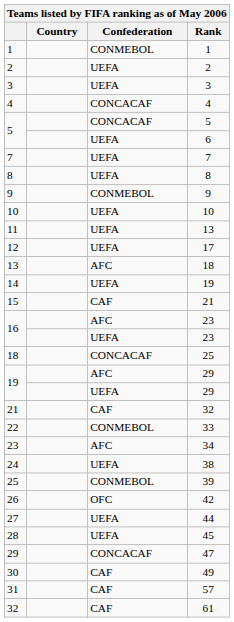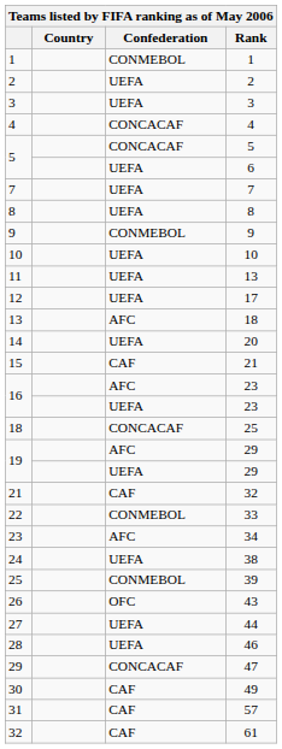 <table class="wikitable collapsible collapsed">
 <tr>
 <th colspan="4">Teams listed by FIFA ranking as of May 2006</th>
 </tr>
 <tr>
 <th></th>
 <th>Country</th>
 <th>Confederation</th>
 <th>Rank</th>
 </tr>
 <tr>
 <td>1</td>
 <td></td>
 <td>CONMEBOL</td>
 <td align=center>1</td>
 </tr>
 <tr>
 <td>2</td>
 <td></td>
 <td>UEFA</td>
 <td align=center>2</td>
 </tr>
 <tr>
 <td>3</td>
 <td></td>
 <td>UEFA</td>
 <td align=center>3</td>
 </tr>
 <tr>
 <td>4</td>
 <td></td>
 <td>CONCACAF</td>
 <td align=center>4</td>
 </tr>
 <tr>
 <td rowspan="2">5</td>
 <td></td>
 <td>CONCACAF</td>
 <td align=center>5</td>
 </tr>
 <tr>
 <td></td>
 <td>UEFA</td>
 <td align=center>6</td>
 </tr>
 <tr>
 <td>7</td>
 <td></td>
 <td>UEFA</td>
 <td align=center>7</td>
 </tr>
 <tr>
 <td>8</td>
 <td></td>
 <td>UEFA</td>
 <td align=center>8</td>
 </tr>
 <tr>
 <td>9</td>
 <td></td>
 <td>CONMEBOL</td>
 <td align=center>9</td>
 </tr>
 <tr>
 <td>10</td>
 <td></td>
 <td>UEFA</td>
 <td align=center>10</td>
 </tr>
 <tr>
 <td>11</td>
 <td></td>
 <td>UEFA</td>
 <td align=center>13</td>
 </tr>
 <tr>
 <td>12</td>
 <td></td>
 <td>UEFA</td>
 <td align=center>17</td>
 </tr>
 <tr>
 <td>13</td>
 <td></td>
 <td>AFC</td>
 <td align=center>18</td>
 </tr>
 <tr>
 <td>14</td>
 <td></td>
 <td>UEFA</td>
-<td align=center>19</td>
+<td align=center>20</td>
 </tr>
 <tr>
 <td>15</td>
 <td></td>
 <td>CAF</td>
 <td align=center>21</td>
 </tr>
 <tr>
 <td rowspan="2">16</td>
 <td></td>
 <td>AFC</td>
 <td align=center>23</td>
 </tr>
 <tr>
 <td></td>
 <td>UEFA</td>
 <td align=center>23</td>
 </tr>
 <tr>
 <td>18</td>
 <td></td>
 <td>CONCACAF</td>
 <td align=center>25</td>
 </tr>
 <tr>
 <td rowspan="2">19</td>
 <td></td>
 <td>AFC</td>
 <td align=center>29</td>
 </tr>
 <tr>
 <td></td>
 <td>UEFA</td>
 <td align=center>29</td>
 </tr>
 <tr>
 <td>21</td>
 <td></td>
 <td>CAF</td>
 <td align=center>32</td>
 </tr>
 <tr>
 <td>22</td>
 <td></td>
 <td>CONMEBOL</td>
 <td align=center>33</td>
 </tr>
 <tr>
 <td>23</td>
 <td></td>
 <td>AFC</td>
 <td align=center>34</td>
 </tr>
 <tr>
 <td>24</td>
 <td></td>
 <td>UEFA</td>
 <td align=center>38</td>
 </tr>
 <tr>
 <td>25</td>
 <td></td>
 <td>CONMEBOL</td>
 <td align=center>39</td>
 </tr>
 <tr>
 <td>26</td>
 <td></td>
 <td>OFC</td>
-<td align=center>42</td>
+<td align=center>43</td>
 </tr>
 <tr>
 <td>27</td>
 <td></td>
 <td>UEFA</td>
 <td align=center>44</td>
 </tr>
 <tr>
 <td>28</td>
 <td></td>
 <td>UEFA</td>
-<td align=center>45</td>
+<td align=center>46</td>
 </tr>
 <tr>
 <td>29</td>
 <td></td>
 <td>CONCACAF</td>
 <td align=center>47</td>
 </tr>
 <tr>
 <td>30</td>
 <td></td>
 <td>CAF</td>
 <td align=center>49</td>
 </tr>
 <tr>
 <td>31</td>
 <td></td>
 <td>CAF</td>
 <td align=center>57</td>
 </tr>
 <tr>
 <td>32</td>
 <td></td>
 <td>CAF</td>
 <td align=center>61</td>
 </tr>
 </table>
